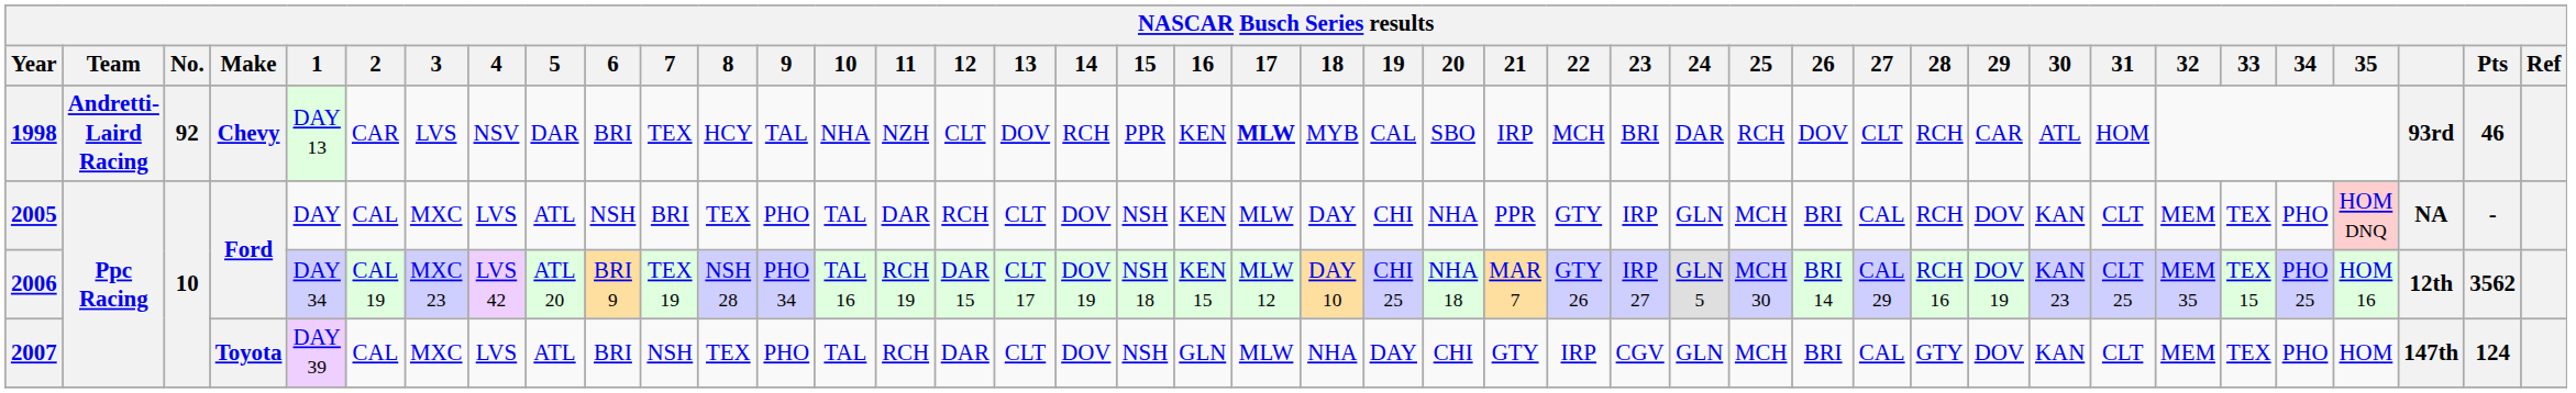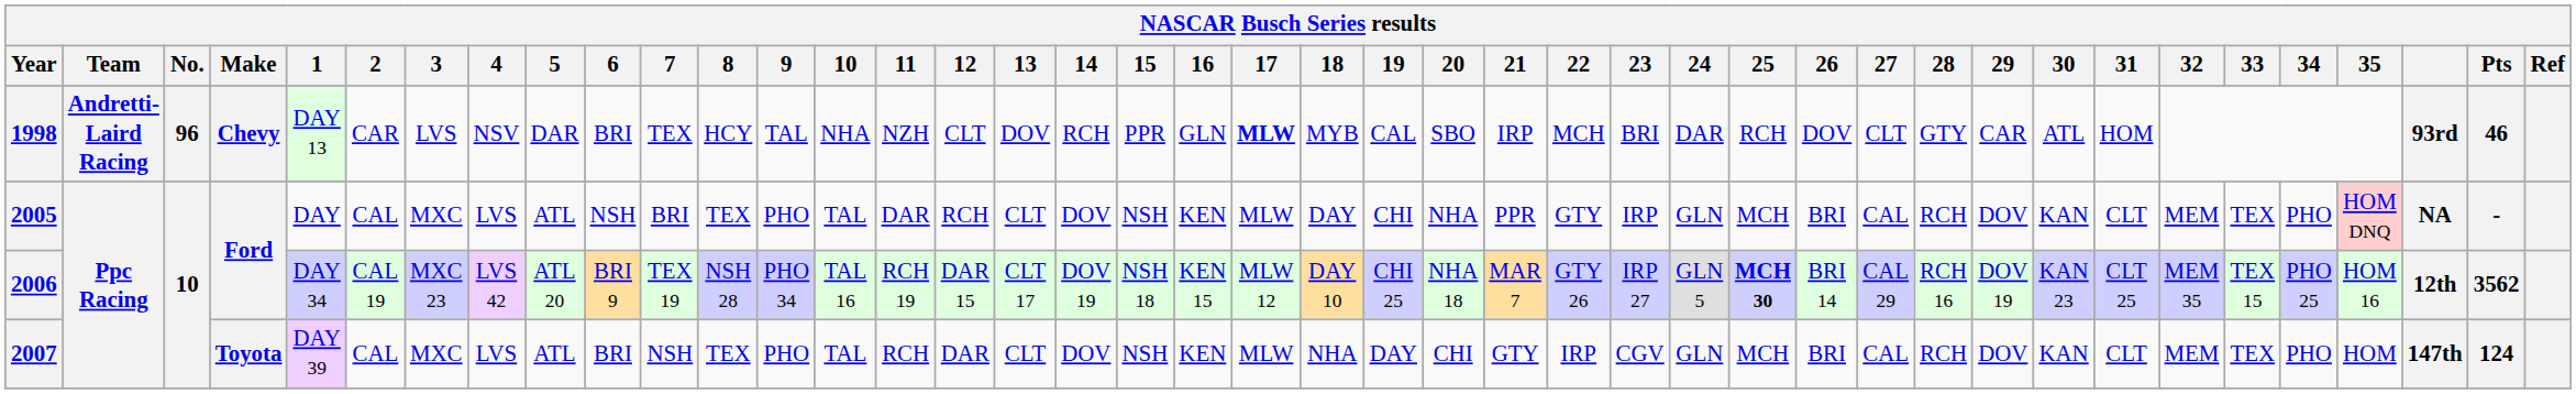 <table class="wikitable" style="text-align:center; font-size:75%">
 <tr>
 <th colspan=42><a href='#'>NASCAR</a> <a href='#'>Busch Series</a> results</th>
 </tr>
 <tr>
 <th>Year</th>
 <th>Team</th>
 <th>No.</th>
 <th>Make</th>
 <th>1</th>
 <th>2</th>
 <th>3</th>
 <th>4</th>
 <th>5</th>
 <th>6</th>
 <th>7</th>
 <th>8</th>
 <th>9</th>
 <th>10</th>
 <th>11</th>
 <th>12</th>
 <th>13</th>
 <th>14</th>
 <th>15</th>
 <th>16</th>
 <th>17</th>
 <th>18</th>
 <th>19</th>
 <th>20</th>
 <th>21</th>
 <th>22</th>
 <th>23</th>
 <th>24</th>
 <th>25</th>
 <th>26</th>
 <th>27</th>
 <th>28</th>
 <th>29</th>
 <th>30</th>
 <th>31</th>
 <th>32</th>
 <th>33</th>
 <th>34</th>
 <th>35</th>
 <th></th>
 <th>Pts</th>
 <th>Ref</th>
 </tr>
 <tr>
 <th><a href='#'>1998</a></th>
 <th><a href='#'>Andretti-Laird Racing</a></th>
-<th>92</th>
+<th>96</th>
 <th><a href='#'>Chevy</a></th>
 <td style="background:#DFFFDF;"><a href='#'>DAY</a><br><small>13</small></td>
 <td><a href='#'>CAR</a></td>
 <td><a href='#'>LVS</a></td>
 <td><a href='#'>NSV</a></td>
 <td><a href='#'>DAR</a></td>
 <td><a href='#'>BRI</a></td>
 <td><a href='#'>TEX</a></td>
 <td><a href='#'>HCY</a></td>
 <td><a href='#'>TAL</a></td>
 <td><a href='#'>NHA</a></td>
 <td><a href='#'>NZH</a></td>
 <td><a href='#'>CLT</a></td>
 <td><a href='#'>DOV</a></td>
 <td><a href='#'>RCH</a></td>
 <td><a href='#'>PPR</a></td>
-<td><a href='#'>KEN</a></td>
+<td><a href='#'>GLN</a></td>
 <td><strong><a href='#'>MLW</a></strong></td>
 <td><a href='#'>MYB</a></td>
 <td><a href='#'>CAL</a></td>
 <td><a href='#'>SBO</a></td>
 <td><a href='#'>IRP</a></td>
 <td><a href='#'>MCH</a></td>
 <td><a href='#'>BRI</a></td>
 <td><a href='#'>DAR</a></td>
 <td><a href='#'>RCH</a></td>
 <td><a href='#'>DOV</a></td>
 <td><a href='#'>CLT</a></td>
-<td><a href='#'>RCH</a></td>
+<td><a href='#'>GTY</a></td>
 <td><a href='#'>CAR</a></td>
 <td><a href='#'>ATL</a></td>
 <td><a href='#'>HOM</a></td>
 <td colspan=4></td>
 <th>93rd</th>
 <th>46</th>
 <th></th>
 </tr>
 <tr>
 <th><a href='#'>2005</a></th>
 <th rowspan=3><a href='#'>Ppc Racing</a></th>
 <th rowspan=3>10</th>
 <th rowspan=2><a href='#'>Ford</a></th>
 <td><a href='#'>DAY</a></td>
 <td><a href='#'>CAL</a></td>
 <td><a href='#'>MXC</a></td>
 <td><a href='#'>LVS</a></td>
 <td><a href='#'>ATL</a></td>
 <td><a href='#'>NSH</a></td>
 <td><a href='#'>BRI</a></td>
 <td><a href='#'>TEX</a></td>
 <td><a href='#'>PHO</a></td>
 <td><a href='#'>TAL</a></td>
 <td><a href='#'>DAR</a></td>
 <td><a href='#'>RCH</a></td>
 <td><a href='#'>CLT</a></td>
 <td><a href='#'>DOV</a></td>
 <td><a href='#'>NSH</a></td>
 <td><a href='#'>KEN</a></td>
 <td><a href='#'>MLW</a></td>
 <td><a href='#'>DAY</a></td>
 <td><a href='#'>CHI</a></td>
 <td><a href='#'>NHA</a></td>
 <td><a href='#'>PPR</a></td>
 <td><a href='#'>GTY</a></td>
 <td><a href='#'>IRP</a></td>
 <td><a href='#'>GLN</a></td>
 <td><a href='#'>MCH</a></td>
 <td><a href='#'>BRI</a></td>
 <td><a href='#'>CAL</a></td>
 <td><a href='#'>RCH</a></td>
 <td><a href='#'>DOV</a></td>
 <td><a href='#'>KAN</a></td>
 <td><a href='#'>CLT</a></td>
 <td><a href='#'>MEM</a></td>
 <td><a href='#'>TEX</a></td>
 <td><a href='#'>PHO</a></td>
 <td style="background:#FFCFCF;"><a href='#'>HOM</a><br><small>DNQ</small></td>
 <th>NA</th>
 <th>-</th>
 <th></th>
 </tr>
 <tr>
 <th><a href='#'>2006</a></th>
 <td style="background:#CFCFFF;"><a href='#'>DAY</a><br><small>34</small></td>
 <td style="background:#DFFFDF;"><a href='#'>CAL</a><br><small>19</small></td>
 <td style="background:#CFCFFF;"><a href='#'>MXC</a><br><small>23</small></td>
 <td style="background:#EFCFFF;"><a href='#'>LVS</a><br><small>42</small></td>
 <td style="background:#DFFFDF;"><a href='#'>ATL</a><br><small>20</small></td>
 <td style="background:#FFDF9F;"><a href='#'>BRI</a><br><small>9</small></td>
 <td style="background:#DFFFDF;"><a href='#'>TEX</a><br><small>19</small></td>
 <td style="background:#CFCFFF;"><a href='#'>NSH</a><br><small>28</small></td>
 <td style="background:#CFCFFF;"><a href='#'>PHO</a><br><small>34</small></td>
 <td style="background:#DFFFDF;"><a href='#'>TAL</a><br><small>16</small></td>
 <td style="background:#DFFFDF;"><a href='#'>RCH</a><br><small>19</small></td>
 <td style="background:#DFFFDF;"><a href='#'>DAR</a><br><small>15</small></td>
 <td style="background:#DFFFDF;"><a href='#'>CLT</a><br><small>17</small></td>
 <td style="background:#DFFFDF;"><a href='#'>DOV</a><br><small>19</small></td>
 <td style="background:#DFFFDF;"><a href='#'>NSH</a><br><small>18</small></td>
 <td style="background:#DFFFDF;"><a href='#'>KEN</a><br><small>15</small></td>
 <td style="background:#DFFFDF;"><a href='#'>MLW</a><br><small>12</small></td>
 <td style="background:#FFDF9F;"><a href='#'>DAY</a><br><small>10</small></td>
 <td style="background:#CFCFFF;"><a href='#'>CHI</a><br><small>25</small></td>
 <td style="background:#DFFFDF;"><a href='#'>NHA</a><br><small>18</small></td>
 <td style="background:#FFDF9F;"><a href='#'>MAR</a><br><small>7</small></td>
 <td style="background:#CFCFFF;"><a href='#'>GTY</a><br><small>26</small></td>
 <td style="background:#CFCFFF;"><a href='#'>IRP</a><br><small>27</small></td>
 <td style="background:#DFDFDF;"><a href='#'>GLN</a><br><small>5</small></td>
-<td style="background:#CFCFFF;"><a href='#'>MCH</a><br><small>30</small></td>
+<td style="background:#CFCFFF;"><strong><a href='#'>MCH</a><br><small>30</small></strong></td>
 <td style="background:#DFFFDF;"><a href='#'>BRI</a><br><small>14</small></td>
 <td style="background:#CFCFFF;"><a href='#'>CAL</a><br><small>29</small></td>
 <td style="background:#DFFFDF;"><a href='#'>RCH</a><br><small>16</small></td>
 <td style="background:#DFFFDF;"><a href='#'>DOV</a><br><small>19</small></td>
 <td style="background:#CFCFFF;"><a href='#'>KAN</a><br><small>23</small></td>
 <td style="background:#CFCFFF;"><a href='#'>CLT</a><br><small>25</small></td>
 <td style="background:#CFCFFF;"><a href='#'>MEM</a><br><small>35</small></td>
 <td style="background:#DFFFDF;"><a href='#'>TEX</a><br><small>15</small></td>
 <td style="background:#CFCFFF;"><a href='#'>PHO</a><br><small>25</small></td>
 <td style="background:#DFFFDF;"><a href='#'>HOM</a><br><small>16</small></td>
 <th>12th</th>
 <th>3562</th>
 <th></th>
 </tr>
 <tr>
 <th><a href='#'>2007</a></th>
 <th><a href='#'>Toyota</a></th>
 <td style="background:#EFCFFF;"><a href='#'>DAY</a><br><small>39</small></td>
 <td><a href='#'>CAL</a></td>
 <td><a href='#'>MXC</a></td>
 <td><a href='#'>LVS</a></td>
 <td><a href='#'>ATL</a></td>
 <td><a href='#'>BRI</a></td>
 <td><a href='#'>NSH</a></td>
 <td><a href='#'>TEX</a></td>
 <td><a href='#'>PHO</a></td>
 <td><a href='#'>TAL</a></td>
 <td><a href='#'>RCH</a></td>
 <td><a href='#'>DAR</a></td>
 <td><a href='#'>CLT</a></td>
 <td><a href='#'>DOV</a></td>
 <td><a href='#'>NSH</a></td>
-<td><a href='#'>GLN</a></td>
+<td><a href='#'>KEN</a></td>
 <td><a href='#'>MLW</a></td>
 <td><a href='#'>NHA</a></td>
 <td><a href='#'>DAY</a></td>
 <td><a href='#'>CHI</a></td>
 <td><a href='#'>GTY</a></td>
 <td><a href='#'>IRP</a></td>
 <td><a href='#'>CGV</a></td>
 <td><a href='#'>GLN</a></td>
 <td><a href='#'>MCH</a></td>
 <td><a href='#'>BRI</a></td>
 <td><a href='#'>CAL</a></td>
-<td><a href='#'>GTY</a></td>
+<td><a href='#'>RCH</a></td>
 <td><a href='#'>DOV</a></td>
 <td><a href='#'>KAN</a></td>
 <td><a href='#'>CLT</a></td>
 <td><a href='#'>MEM</a></td>
 <td><a href='#'>TEX</a></td>
 <td><a href='#'>PHO</a></td>
 <td><a href='#'>HOM</a></td>
 <th>147th</th>
 <th>124</th>
 <th></th>
 </tr>
 </table>
